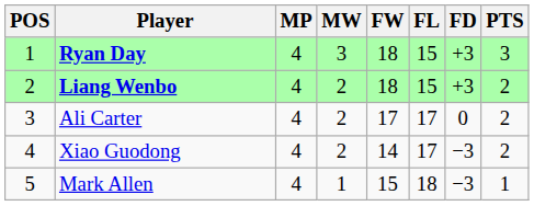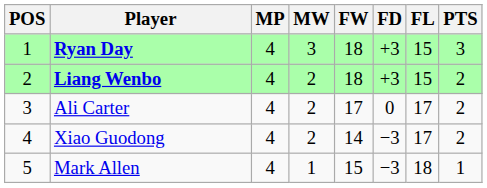 <table class="wikitable" style="text-align: center;">
 <tr>
 <th width=20>POS</th>
 <th width=165>Player</th>
 <th width=20>MP</th>
 <th width=20>MW</th>
 <th width=20>FW</th>
+<th width=20>FD</th>
 <th width=20>FL</th>
-<th width=20>FD</th>
 <th width=20>PTS</th>
 </tr>
 <tr style="background:#aaffaa;">
 <td>1</td>
 <td style="text-align:left;"> <strong><a href='#'>Ryan Day</a></strong></td>
 <td>4</td>
 <td>3</td>
 <td>18</td>
+<td>+3</td>
 <td>15</td>
-<td>+3</td>
 <td>3</td>
 </tr>
 <tr style="background:#aaffaa;">
 <td>2</td>
 <td style="text-align:left;"> <strong><a href='#'>Liang Wenbo</a></strong></td>
 <td>4</td>
 <td>2</td>
 <td>18</td>
+<td>+3</td>
 <td>15</td>
-<td>+3</td>
 <td>2</td>
 </tr>
 <tr>
 <td>3</td>
 <td style="text-align:left;"> <a href='#'>Ali Carter</a></td>
 <td>4</td>
 <td>2</td>
 <td>17</td>
+<td>0</td>
 <td>17</td>
-<td>0</td>
 <td>2</td>
 </tr>
 <tr>
 <td>4</td>
 <td style="text-align:left;"> <a href='#'>Xiao Guodong</a></td>
 <td>4</td>
 <td>2</td>
 <td>14</td>
+<td>−3</td>
 <td>17</td>
-<td>−3</td>
 <td>2</td>
 </tr>
 <tr>
 <td>5</td>
 <td style="text-align:left;"> <a href='#'>Mark Allen</a></td>
 <td>4</td>
 <td>1</td>
 <td>15</td>
+<td>−3</td>
 <td>18</td>
-<td>−3</td>
 <td>1</td>
 </tr>
 </table>
